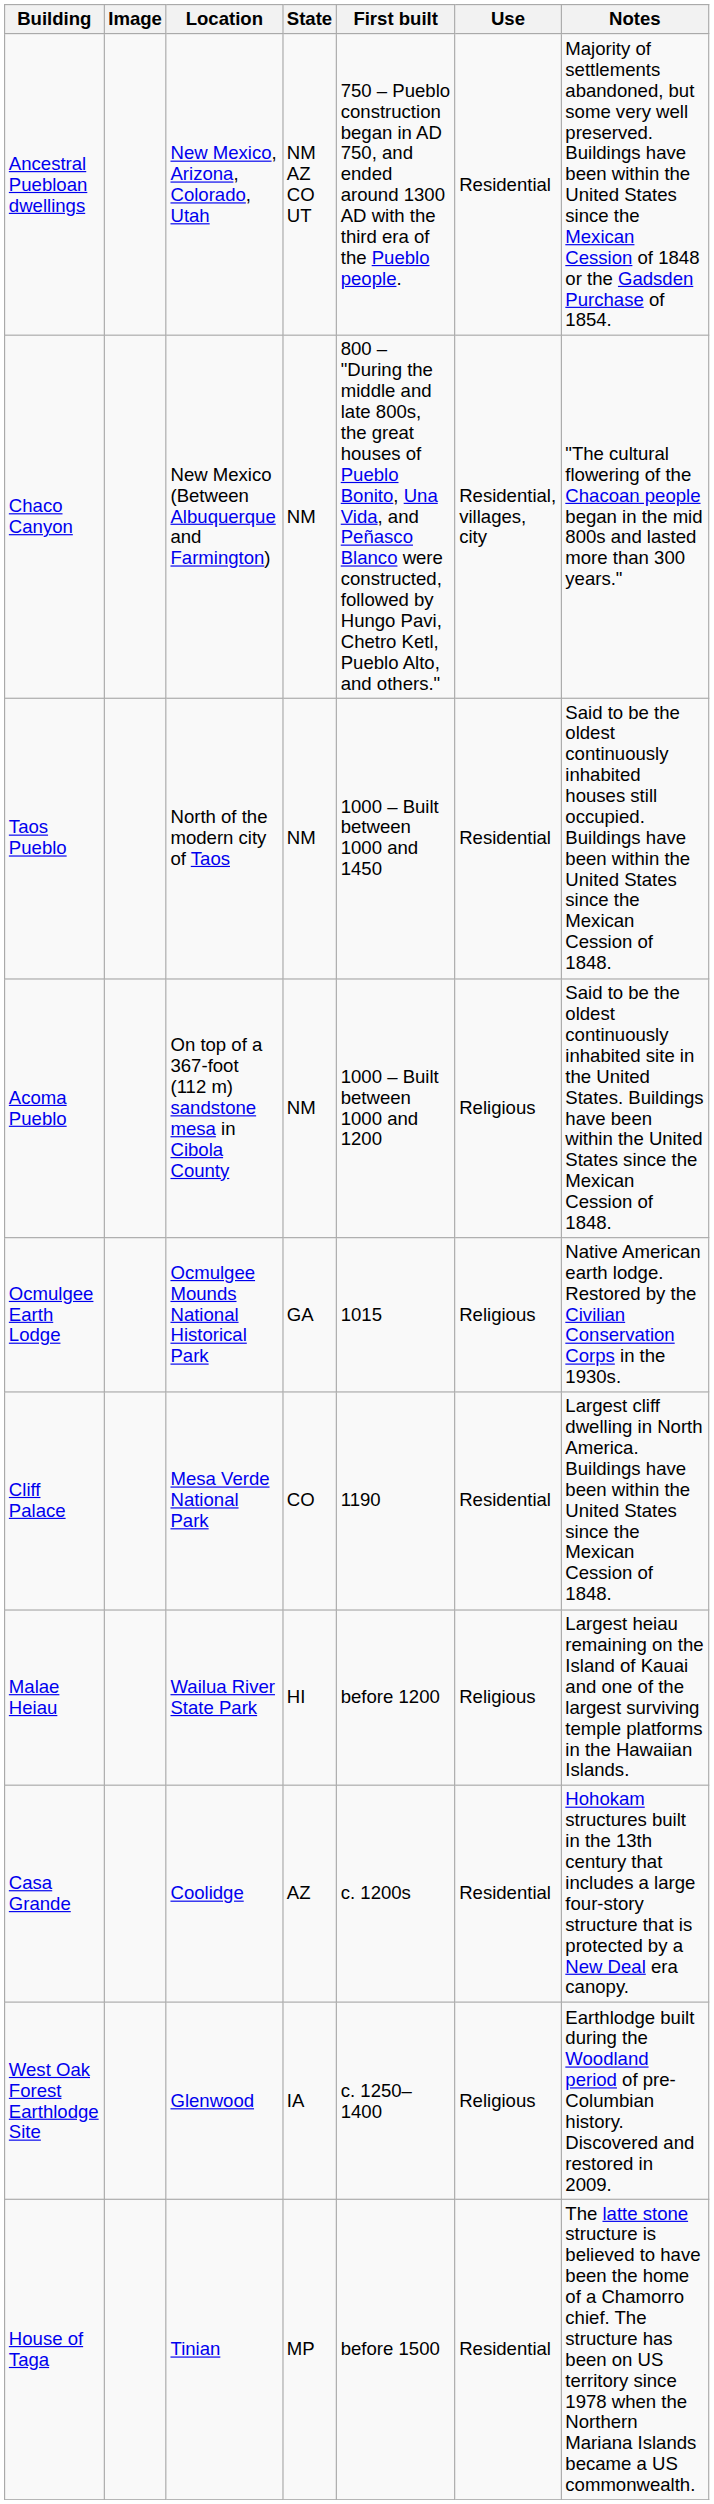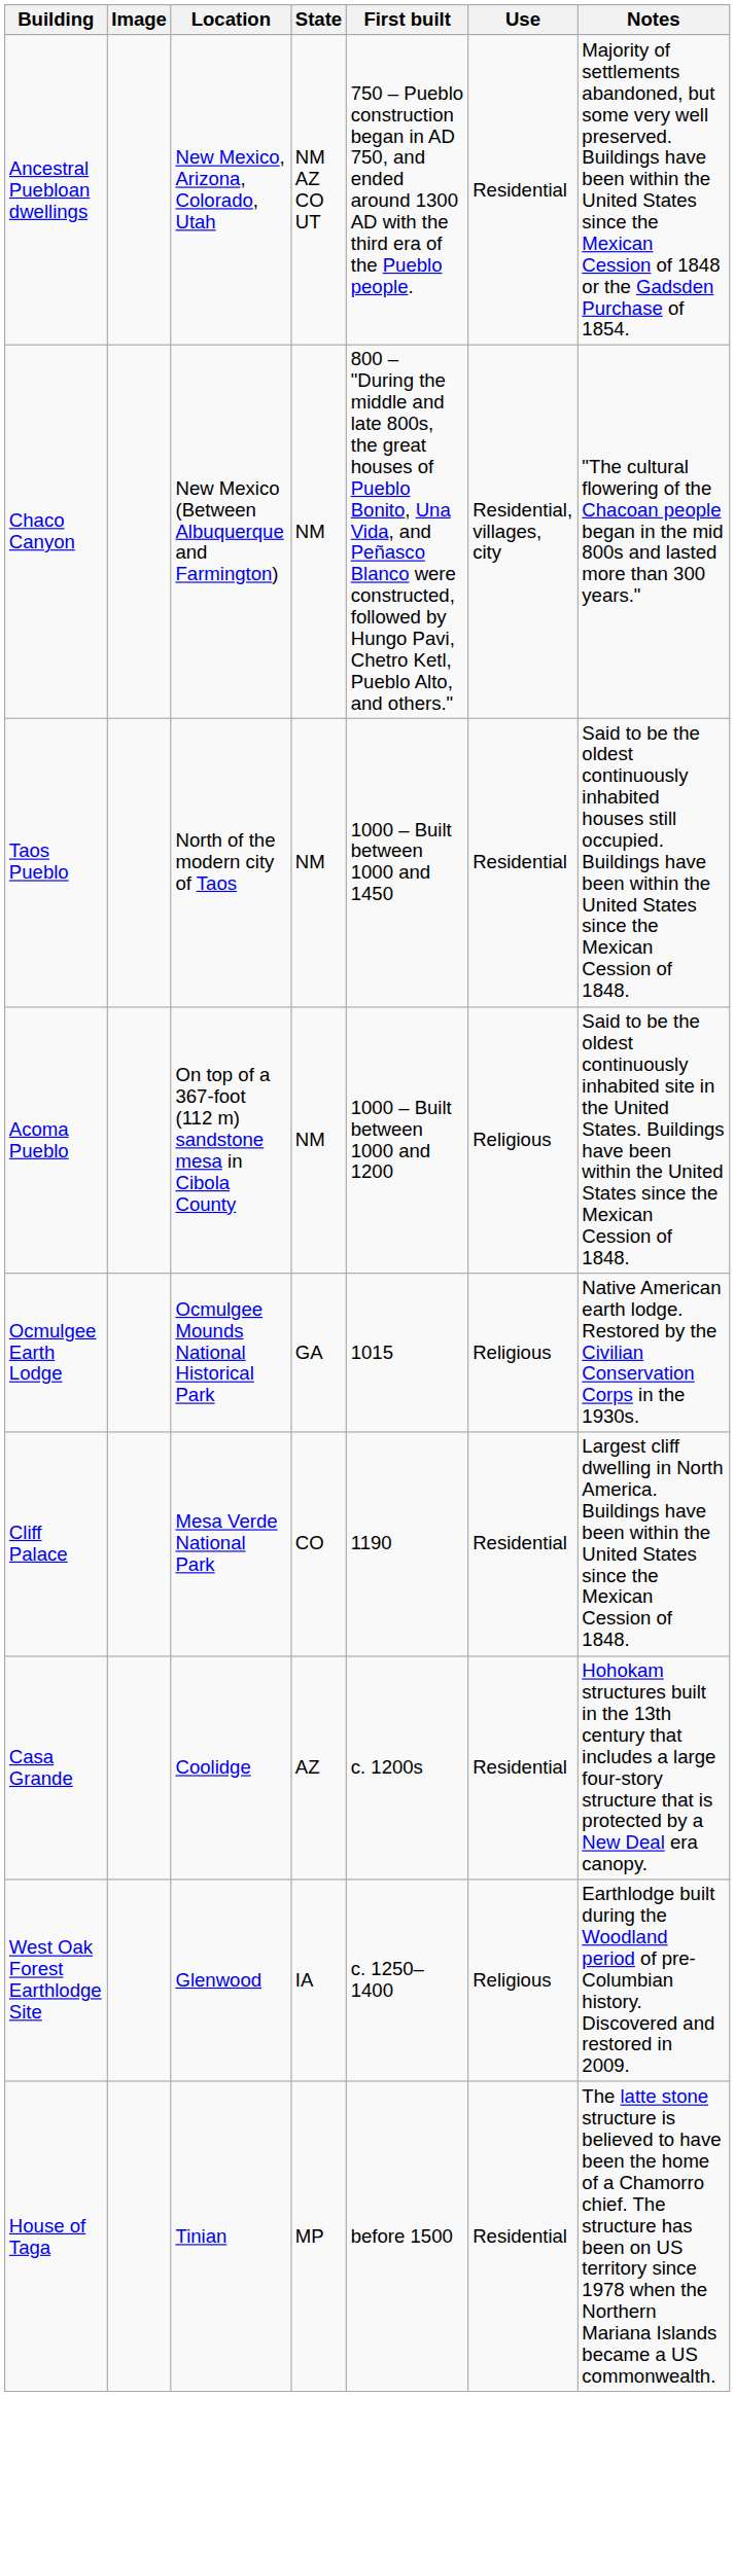 <table class="wikitable sortable">
 <tr>
 <th>Building</th>
 <th class="unsortable" scope="col">Image</th>
 <th>Location</th>
 <th>State</th>
 <th>First built</th>
 <th>Use</th>
 <th class="unsortable" scope="col">Notes</th>
 </tr>
 <tr>
 <td><a href='#'>Ancestral Puebloan dwellings</a></td>
 <td></td>
 <td><a href='#'>New Mexico</a>, <a href='#'>Arizona</a>, <a href='#'>Colorado</a>, <a href='#'>Utah</a></td>
 <td>NM<br>AZ<br>CO<br>UT</td>
 <td>750 – Pueblo construction began in AD 750, and ended around 1300 AD with the third era of the <a href='#'>Pueblo people</a>.</td>
 <td>Residential</td>
 <td>Majority of settlements abandoned, but some very well preserved. Buildings have been within the United States since the <a href='#'>Mexican Cession</a> of 1848 or the <a href='#'>Gadsden Purchase</a> of 1854.</td>
 </tr>
 <tr>
 <td><a href='#'>Chaco Canyon</a></td>
 <td></td>
 <td>New Mexico<br>(Between <a href='#'>Albuquerque</a> and <a href='#'>Farmington</a>)</td>
 <td>NM</td>
 <td>800 – "During the middle and late 800s, the great houses of <a href='#'>Pueblo Bonito</a>, <a href='#'>Una Vida</a>, and <a href='#'>Peñasco Blanco</a> were constructed, followed by Hungo Pavi, Chetro Ketl, Pueblo Alto, and others."</td>
 <td>Residential, villages, city</td>
 <td>"The cultural flowering of the <a href='#'>Chacoan people</a> began in the mid 800s and lasted more than 300 years."</td>
 </tr>
 <tr>
 <td><a href='#'>Taos Pueblo</a></td>
 <td></td>
 <td>North of the modern city of <a href='#'>Taos</a></td>
 <td>NM</td>
 <td>1000 – Built between 1000 and 1450</td>
 <td>Residential</td>
 <td>Said to be the oldest continuously inhabited houses still occupied. Buildings have been within the United States since the Mexican Cession of 1848.</td>
 </tr>
 <tr>
 <td><a href='#'>Acoma Pueblo</a></td>
 <td></td>
 <td>On top of a 367-foot (112 m) <a href='#'>sandstone</a> <a href='#'>mesa</a> in <a href='#'>Cibola County</a></td>
 <td>NM</td>
 <td>1000 – Built between 1000 and 1200</td>
 <td>Religious</td>
 <td>Said to be the oldest continuously inhabited site in the United States. Buildings have been within the United States since the Mexican Cession of 1848.</td>
 </tr>
 <tr>
 <td><a href='#'>Ocmulgee Earth Lodge</a></td>
 <td></td>
 <td><a href='#'>Ocmulgee Mounds National Historical Park</a></td>
 <td>GA</td>
 <td>1015</td>
 <td>Religious</td>
 <td>Native American earth lodge. Restored by the <a href='#'>Civilian Conservation Corps</a> in the 1930s.</td>
 </tr>
 <tr>
 <td><a href='#'>Cliff Palace</a></td>
 <td></td>
 <td><a href='#'>Mesa Verde National Park</a></td>
 <td>CO</td>
 <td>1190</td>
 <td>Residential</td>
 <td>Largest cliff dwelling in North America. Buildings have been within the United States since the Mexican Cession of 1848.</td>
 </tr>
 <tr>
-<td><a href='#'>Malae Heiau</a></td>
-<td></td>
-<td><a href='#'>Wailua River State Park</a></td>
-<td>HI</td>
-<td>before 1200</td>
-<td>Religious</td>
-<td>Largest heiau remaining on the Island of Kauai and one of the largest surviving temple platforms in the Hawaiian Islands.</td>
-</tr>
-<tr>
 <td><a href='#'>Casa Grande</a></td>
 <td></td>
 <td><a href='#'>Coolidge</a></td>
 <td>AZ</td>
 <td>c. 1200s</td>
 <td>Residential</td>
 <td><a href='#'>Hohokam</a> structures built in the 13th century that includes a large four-story structure that is protected by a <a href='#'>New Deal</a> era canopy.</td>
 </tr>
 <tr>
 <td><a href='#'>West Oak Forest Earthlodge Site</a></td>
 <td></td>
 <td><a href='#'>Glenwood</a></td>
 <td>IA</td>
 <td>c. 1250–1400</td>
 <td>Religious</td>
 <td>Earthlodge built during the <a href='#'>Woodland period</a> of pre-Columbian history. Discovered and restored in 2009.</td>
 </tr>
 <tr>
 <td><a href='#'>House of Taga</a></td>
 <td></td>
 <td><a href='#'>Tinian</a></td>
 <td>MP</td>
 <td>before 1500</td>
 <td>Residential</td>
 <td>The <a href='#'>latte stone</a> structure is believed to have been the home of a Chamorro chief. The structure has been on US territory since 1978 when the Northern Mariana Islands became a US commonwealth.</td>
 </tr>
 </table>
